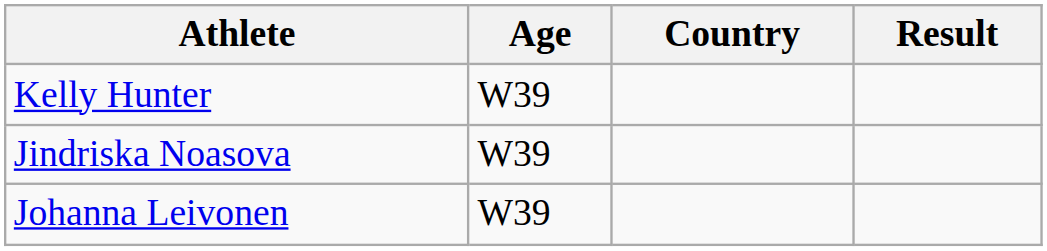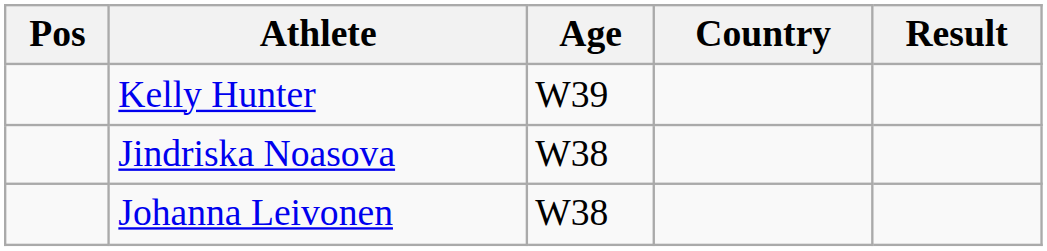 <table class="wikitable"  style="text-align:center; width:50%;">
 <tr>
+<th>Pos</th>
 <th>Athlete</th>
 <th>Age</th>
 <th>Country</th>
 <th>Result</th>
 </tr>
 <tr>
+<td align=center></td>
 <td align=left><a href='#'>Kelly Hunter</a></td>
 <td align=left>W39</td>
 <td align=left></td>
 <td></td>
 </tr>
 <tr>
+<td align=center></td>
 <td align=left><a href='#'>Jindriska Noasova</a></td>
-<td align=left>W39</td>
+<td align=left>W38</td>
 <td align=left></td>
 <td></td>
 </tr>
 <tr>
+<td align=center></td>
 <td align=left><a href='#'>Johanna Leivonen</a></td>
-<td align=left>W39</td>
+<td align=left>W38</td>
 <td align=left></td>
 <td></td>
 </tr>
 </table>
